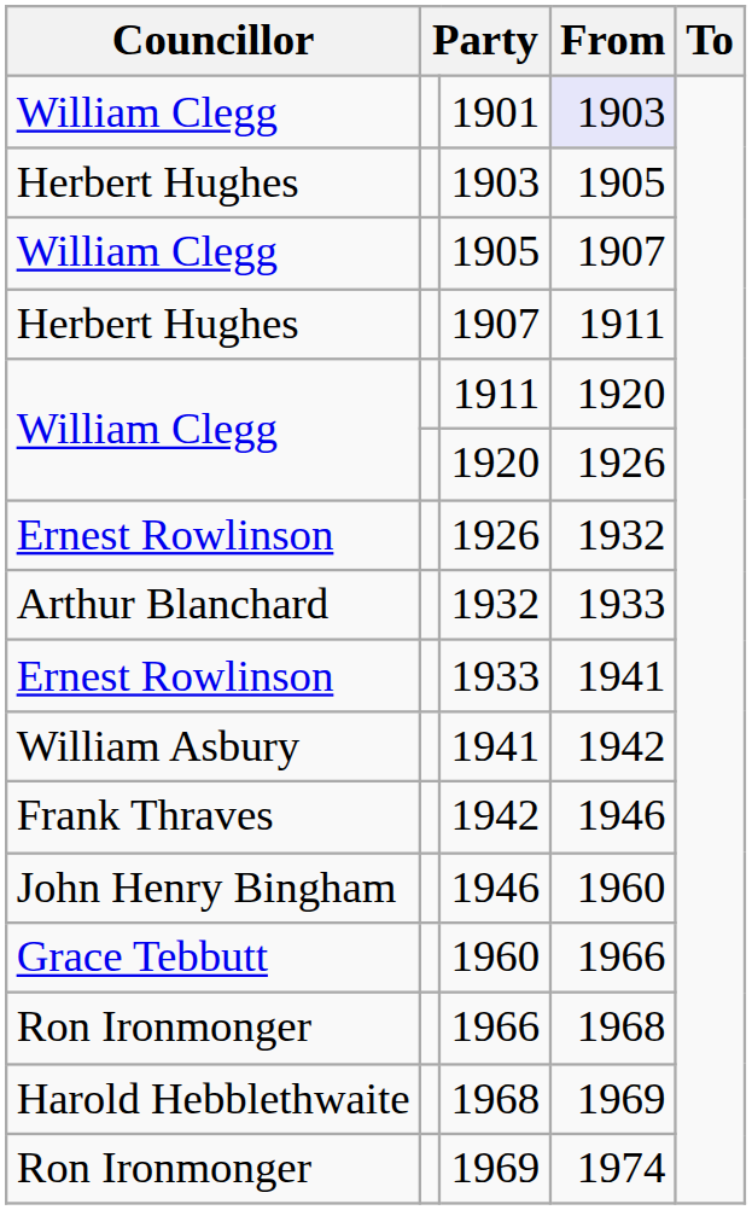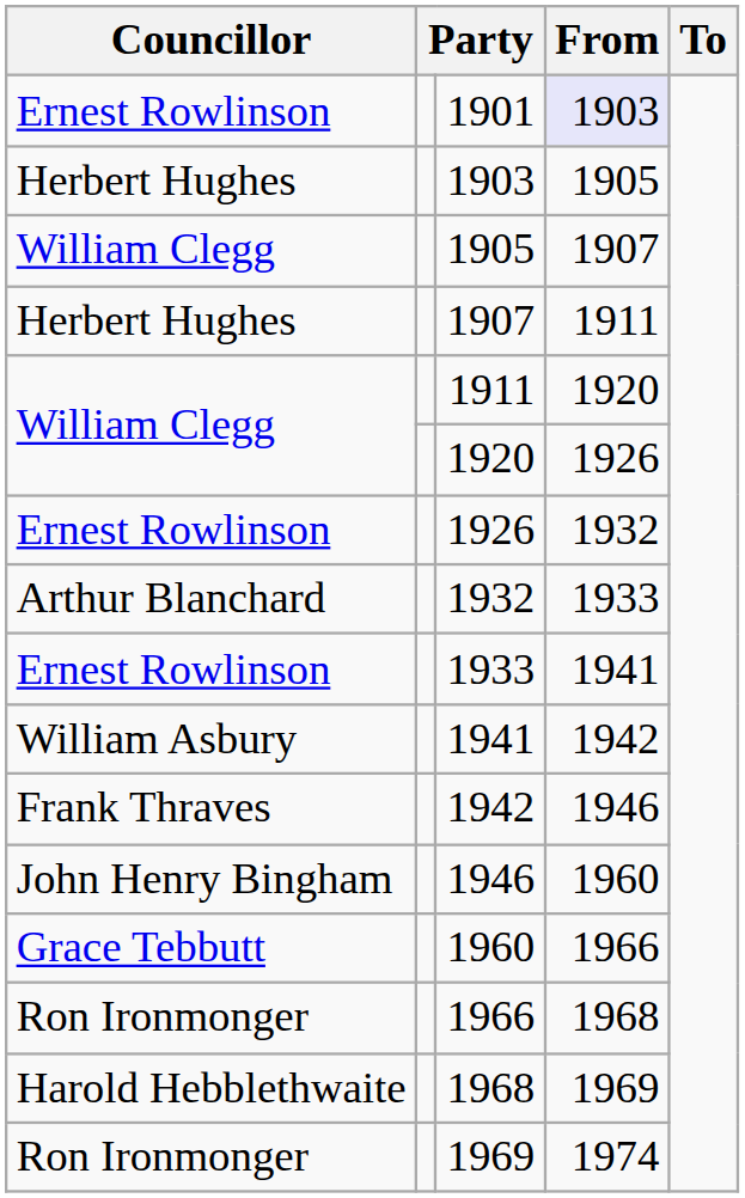 <table class=wikitable>
 <tr>
 <th>Councillor</th>
 <th colspan=2>Party</th>
 <th>From</th>
 <th>To</th>
 </tr>
 <tr>
-<td><a href='#'>William Clegg</a></td>
+<td><a href='#'>Ernest Rowlinson</a></td>
 <td></td>
 <td align=right>1901</td>
 <td align=right style="background: lavender;">1903</td>
 </tr>
 <tr>
 <td>Herbert Hughes</td>
 <td></td>
 <td align=right>1903</td>
 <td align=right>1905</td>
 </tr>
 <tr>
 <td><a href='#'>William Clegg</a></td>
 <td></td>
 <td align=right>1905</td>
 <td align=right>1907</td>
 </tr>
 <tr>
 <td>Herbert Hughes</td>
 <td></td>
 <td align=right>1907</td>
 <td align=right>1911</td>
 </tr>
 <tr>
 <td rowspan=2><a href='#'>William Clegg</a></td>
 <td></td>
 <td align=right>1911</td>
 <td align=right>1920</td>
 </tr>
 <tr>
 <td></td>
 <td align=right>1920</td>
 <td align=right>1926</td>
 </tr>
 <tr>
 <td><a href='#'>Ernest Rowlinson</a></td>
 <td></td>
 <td align=right>1926</td>
 <td align=right>1932</td>
 </tr>
 <tr>
 <td>Arthur Blanchard</td>
 <td></td>
 <td align=right>1932</td>
 <td align=right>1933</td>
 </tr>
 <tr>
 <td><a href='#'>Ernest Rowlinson</a></td>
 <td></td>
 <td align=right>1933</td>
 <td align=right>1941</td>
 </tr>
 <tr>
 <td>William Asbury</td>
 <td></td>
 <td align=right>1941</td>
 <td align=right>1942</td>
 </tr>
 <tr>
 <td>Frank Thraves</td>
 <td></td>
 <td align=right>1942</td>
 <td align=right>1946</td>
 </tr>
 <tr>
 <td>John Henry Bingham</td>
 <td></td>
 <td align=right>1946</td>
 <td align=right>1960</td>
 </tr>
 <tr>
 <td><a href='#'>Grace Tebbutt</a></td>
 <td></td>
 <td align=right>1960</td>
 <td align=right>1966</td>
 </tr>
 <tr>
 <td>Ron Ironmonger</td>
 <td></td>
 <td align=right>1966</td>
 <td align=right>1968</td>
 </tr>
 <tr>
 <td>Harold Hebblethwaite</td>
 <td></td>
 <td align=right>1968</td>
 <td align=right>1969</td>
 </tr>
 <tr>
 <td>Ron Ironmonger</td>
 <td></td>
 <td align=right>1969</td>
 <td align=right>1974</td>
 </tr>
 </table>
